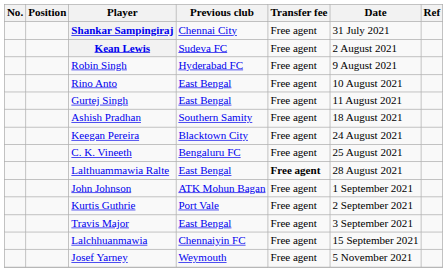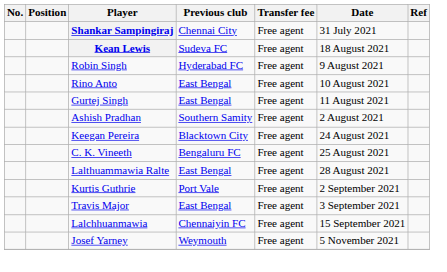 <table class="wikitable plainrowheaders" style="text-align:center; text-align:left">
 <tr>
 <th>No.</th>
 <th scope="col">Position</th>
 <th scope="col">Player</th>
 <th scope="col">Previous club</th>
 <th scope="col">Transfer fee</th>
 <th scope="col">Date</th>
 <th scope="col">Ref</th>
 </tr>
 <tr>
 <td></td>
 <td></td>
 <th scope="row"> <a href='#'>Shankar Sampingiraj</a></th>
 <td> <a href='#'>Chennai City</a></td>
 <td>Free agent</td>
 <td>31 July 2021</td>
 <td></td>
 </tr>
 <tr>
 <td></td>
 <td></td>
 <th scope="row"> <a href='#'>Kean Lewis</a></th>
 <td> <a href='#'>Sudeva FC</a></td>
 <td>Free agent</td>
-<td>2 August 2021</td>
+<td>18 August 2021</td>
 <td></td>
 </tr>
 <tr>
 <td></td>
 <td></td>
 <td> <a href='#'>Robin Singh</a></td>
 <td> <a href='#'>Hyderabad FC</a></td>
 <td>Free agent</td>
 <td>9 August 2021</td>
 <td></td>
 </tr>
 <tr>
 <td></td>
 <td></td>
 <td> <a href='#'>Rino Anto</a></td>
 <td> <a href='#'>East Bengal</a></td>
 <td>Free agent</td>
 <td>10 August 2021</td>
 <td></td>
 </tr>
 <tr>
 <td></td>
 <td></td>
 <td> <a href='#'>Gurtej Singh</a></td>
 <td> <a href='#'>East Bengal</a></td>
 <td>Free agent</td>
 <td>11 August 2021</td>
 <td></td>
 </tr>
 <tr>
 <td></td>
 <td></td>
 <td> <a href='#'>Ashish Pradhan</a></td>
 <td> <a href='#'>Southern Samity</a></td>
 <td>Free agent</td>
-<td>18 August 2021</td>
+<td>2 August 2021</td>
 <td></td>
 </tr>
 <tr>
 <td></td>
 <td></td>
 <td> <a href='#'>Keegan Pereira</a></td>
 <td> <a href='#'>Blacktown City</a></td>
 <td>Free agent</td>
 <td>24 August 2021</td>
 <td></td>
 </tr>
 <tr>
 <td></td>
 <td></td>
 <td> <a href='#'>C. K. Vineeth</a></td>
 <td> <a href='#'>Bengaluru FC</a></td>
 <td>Free agent</td>
 <td>25 August 2021</td>
 <td></td>
 </tr>
 <tr>
 <td></td>
 <td></td>
 <td> <a href='#'>Lalthuammawia Ralte</a></td>
 <td> <a href='#'>East Bengal</a></td>
-<td><strong>Free agent</strong></td>
+<td>Free agent</td>
 <td>28 August 2021</td>
-<td></td>
-</tr>
-<tr>
-<td></td>
-<td></td>
-<td> <a href='#'>John Johnson</a></td>
-<td> <a href='#'>ATK Mohun Bagan</a></td>
-<td>Free agent</td>
-<td>1 September 2021</td>
 <td></td>
 </tr>
 <tr>
 <td></td>
 <td></td>
 <td> <a href='#'>Kurtis Guthrie</a></td>
 <td> <a href='#'>Port Vale</a></td>
 <td>Free agent</td>
 <td>2 September 2021</td>
 <td></td>
 </tr>
 <tr>
 <td></td>
 <td></td>
 <td> <a href='#'>Travis Major</a></td>
 <td> <a href='#'>East Bengal</a></td>
 <td>Free agent</td>
 <td>3 September 2021</td>
 <td></td>
 </tr>
 <tr>
 <td></td>
 <td></td>
 <td> <a href='#'>Lalchhuanmawia</a></td>
 <td> <a href='#'>Chennaiyin FC</a></td>
 <td>Free agent</td>
 <td>15 September 2021</td>
 <td></td>
 </tr>
 <tr>
 <td></td>
 <td></td>
 <td> <a href='#'>Josef Yarney</a></td>
 <td> <a href='#'>Weymouth</a></td>
 <td>Free agent</td>
 <td>5 November 2021</td>
 <td></td>
 </tr>
 <tr>
 </tr>
 </table>
